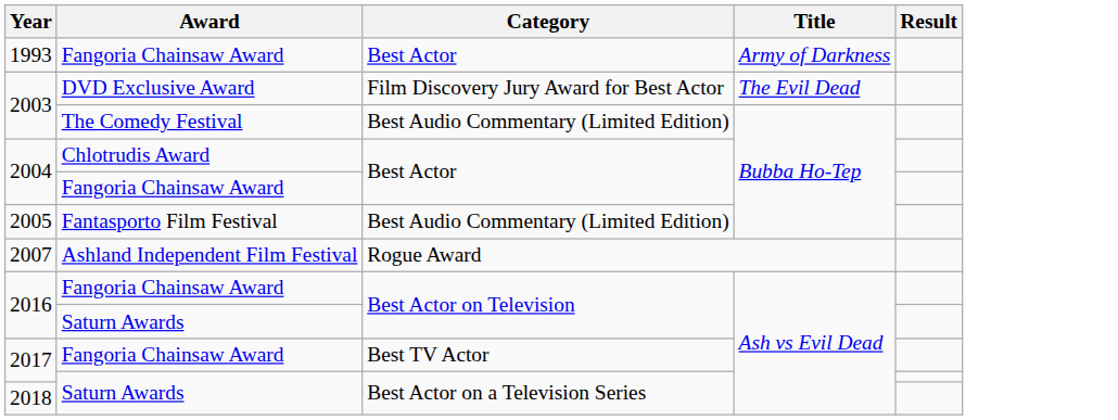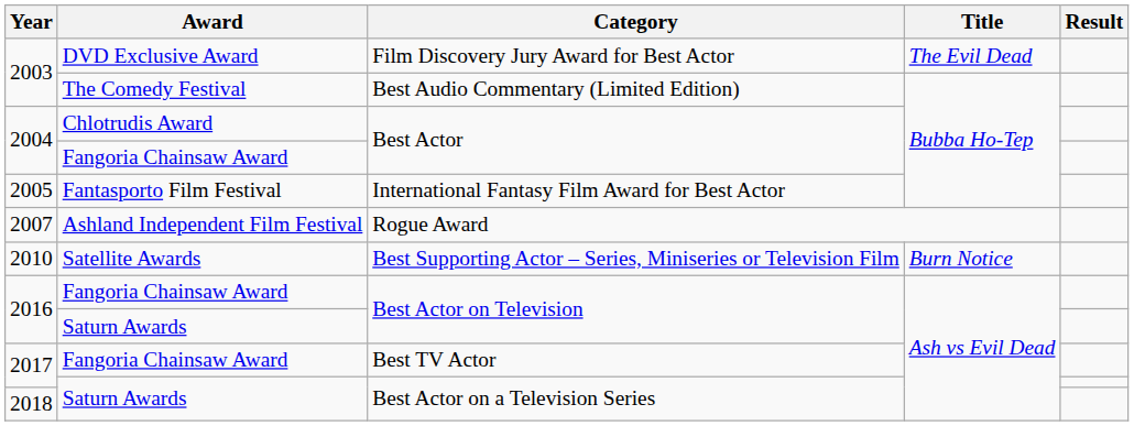 <table class="wikitable sortable">
 <tr>
 <th>Year</th>
 <th>Award</th>
 <th>Category</th>
 <th>Title</th>
 <th>Result</th>
-</tr>
-<tr>
-<td>1993</td>
-<td><a href='#'>Fangoria Chainsaw Award</a></td>
-<td><a href='#'>Best Actor</a></td>
-<td><em><a href='#'>Army of Darkness</a></em></td>
-<td></td>
 </tr>
 <tr>
 <td rowspan="2">2003</td>
 <td><a href='#'>DVD Exclusive Award</a></td>
 <td>Film Discovery Jury Award for Best Actor</td>
 <td><em><a href='#'>The Evil Dead</a></em></td>
 <td></td>
 </tr>
 <tr>
 <td><a href='#'>The Comedy Festival</a></td>
 <td>Best Audio Commentary (Limited Edition)</td>
 <td rowspan="4"><em><a href='#'>Bubba Ho-Tep</a></em></td>
 <td></td>
 </tr>
 <tr>
 <td rowspan="2">2004</td>
 <td><a href='#'>Chlotrudis Award</a></td>
 <td rowspan="2">Best Actor</td>
 <td></td>
 </tr>
 <tr>
 <td><a href='#'>Fangoria Chainsaw Award</a></td>
 <td></td>
 </tr>
 <tr>
 <td>2005</td>
 <td><a href='#'>Fantasporto</a> Film Festival</td>
-<td>Best Audio Commentary (Limited Edition)</td>
+<td>International Fantasy Film Award for Best Actor</td>
 <td></td>
 </tr>
 <tr>
 <td>2007</td>
 <td><a href='#'>Ashland Independent Film Festival</a></td>
 <td colspan="2">Rogue Award</td>
+<td></td>
+</tr>
+<tr>
+<td>2010</td>
+<td><a href='#'>Satellite Awards</a></td>
+<td><a href='#'>Best Supporting Actor – Series, Miniseries or Television Film</a></td>
+<td><em><a href='#'>Burn Notice</a></em></td>
 <td></td>
 </tr>
 <tr>
 <td rowspan="2">2016</td>
 <td><a href='#'>Fangoria Chainsaw Award</a></td>
 <td rowspan="2"><a href='#'>Best Actor on Television</a></td>
 <td rowspan="5"><em><a href='#'>Ash vs Evil Dead</a></em></td>
 <td></td>
 </tr>
 <tr>
 <td><a href='#'>Saturn Awards</a></td>
 <td></td>
 </tr>
 <tr>
 <td rowspan="2">2017</td>
 <td><a href='#'>Fangoria Chainsaw Award</a></td>
 <td>Best TV Actor</td>
 <td></td>
 </tr>
 <tr>
 <td rowspan="2"><a href='#'>Saturn Awards</a></td>
 <td rowspan="2">Best Actor on a Television Series</td>
 <td></td>
 </tr>
 <tr>
 <td>2018</td>
 <td></td>
 </tr>
 </table>
